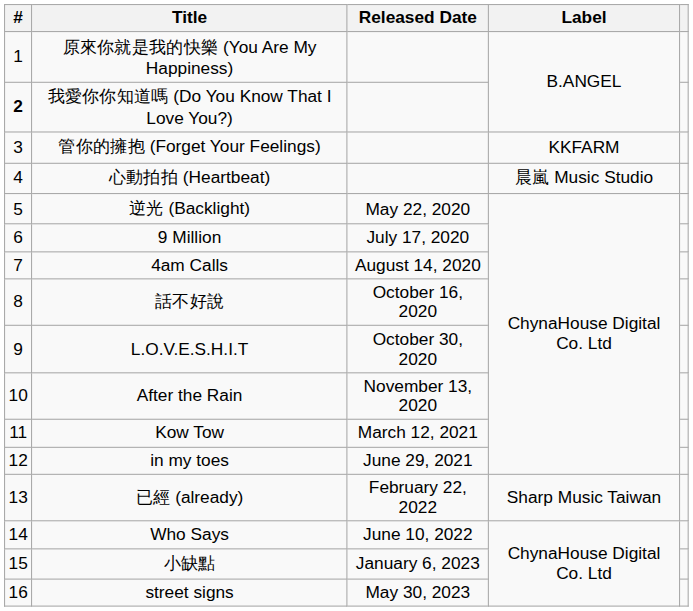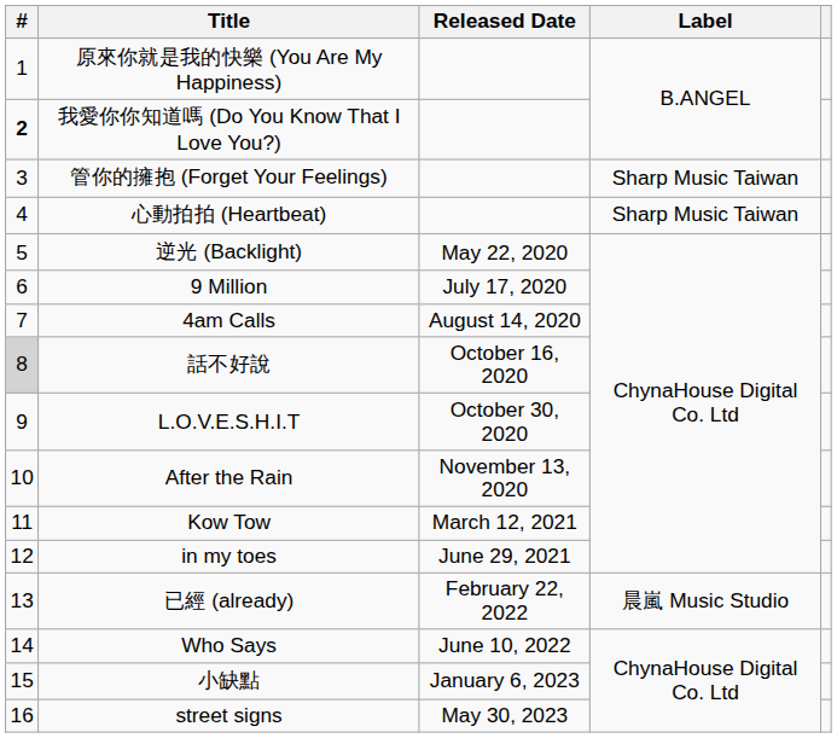 <table class="wikitable" style="text-align:center" width=40%>
 <tr>
 <th>#</th>
 <th>Title</th>
 <th>Released Date</th>
 <th>Label</th>
 <th class="unsortable"></th>
 </tr>
 <tr align ="center">
 <td>1</td>
 <td>原來你就是我的快樂  (You Are My Happiness)</td>
 <td></td>
 <td rowspan="2">B.ANGEL</td>
 <td></td>
 </tr>
 <tr>
 <td><strong>2</strong></td>
 <td>我愛你你知道嗎 (Do You Know That I Love You?)</td>
 <td></td>
 <td></td>
 </tr>
 <tr>
 <td>3</td>
 <td>管你的擁抱 (Forget Your Feelings)</td>
 <td></td>
-<td>KKFARM</td>
+<td>Sharp Music Taiwan</td>
 <td></td>
 </tr>
 <tr>
 <td>4</td>
 <td>心動拍拍 (Heartbeat)</td>
 <td></td>
-<td>晨嵐 Music Studio</td>
+<td>Sharp Music Taiwan</td>
 <td></td>
 </tr>
 <tr>
 <td>5</td>
 <td>逆光 (Backlight)</td>
 <td>May 22, 2020</td>
 <td rowspan="8">ChynaHouse Digital Co. Ltd</td>
 <td></td>
 </tr>
 <tr>
 <td>6</td>
 <td>9 Million</td>
 <td>July 17, 2020</td>
 <td></td>
 </tr>
 <tr>
 <td>7</td>
 <td>4am Calls</td>
 <td>August 14, 2020</td>
 <td></td>
 </tr>
 <tr>
-<td>8</td>
+<td style="background: lightgrey;">8</td>
 <td>話不好說</td>
 <td>October 16, 2020</td>
 <td></td>
 </tr>
 <tr>
 <td>9</td>
 <td>L.O.V.E.S.H.I.T</td>
 <td>October 30, 2020</td>
 <td></td>
 </tr>
 <tr>
 <td>10</td>
 <td>After the Rain</td>
 <td>November 13, 2020</td>
 <td></td>
 </tr>
 <tr>
 <td>11</td>
 <td>Kow Tow</td>
 <td>March 12, 2021</td>
 <td></td>
 </tr>
 <tr>
 <td>12</td>
 <td>in my toes</td>
 <td>June 29, 2021</td>
 <td></td>
 </tr>
 <tr>
 <td>13</td>
 <td>已經 (already)</td>
 <td>February 22, 2022</td>
-<td>Sharp Music Taiwan</td>
+<td>晨嵐 Music Studio</td>
 <td></td>
 </tr>
 <tr>
 <td>14</td>
 <td>Who Says</td>
 <td>June 10, 2022</td>
 <td rowspan="3">ChynaHouse Digital Co. Ltd</td>
 <td></td>
 </tr>
 <tr>
 <td>15</td>
 <td>小缺點</td>
 <td>January 6, 2023</td>
 <td></td>
 </tr>
 <tr>
 <td>16</td>
 <td>street signs</td>
 <td>May 30, 2023</td>
 <td></td>
 </tr>
 </table>
